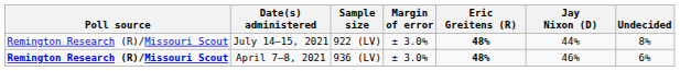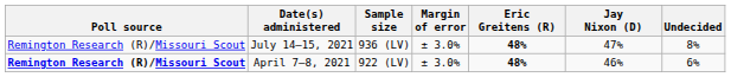 <table class="wikitable" style="font-size:90%;text-align:center;">
 <tr valign=bottom>
 <th>Poll source</th>
 <th>Date(s)<br>administered</th>
 <th>Sample<br>size</th>
 <th>Margin<br>of error</th>
 <th style="width:100px;">Eric<br>Greitens (R)</th>
 <th style="width:100px;">Jay<br>Nixon (D)</th>
 <th>Undecided</th>
 </tr>
 <tr>
 <td style="text-align:left;"><a href='#'>Remington Research</a> (R)/<a href='#'>Missouri Scout</a></td>
 <td>July 14–15, 2021</td>
-<td>922 (LV)</td>
+<td>936 (LV)</td>
 <td>± 3.0%</td>
 <td><strong>48%</strong></td>
-<td>44%</td>
+<td>47%</td>
 <td>8%</td>
 </tr>
 <tr>
 <td style="text-align:left;"><strong><a href='#'>Remington Research</a> (R)/<a href='#'>Missouri Scout</a></strong></td>
 <td>April 7–8, 2021</td>
-<td>936 (LV)</td>
+<td>922 (LV)</td>
 <td>± 3.0%</td>
 <td><strong>48%</strong></td>
 <td>46%</td>
 <td>6%</td>
 </tr>
 </table>
